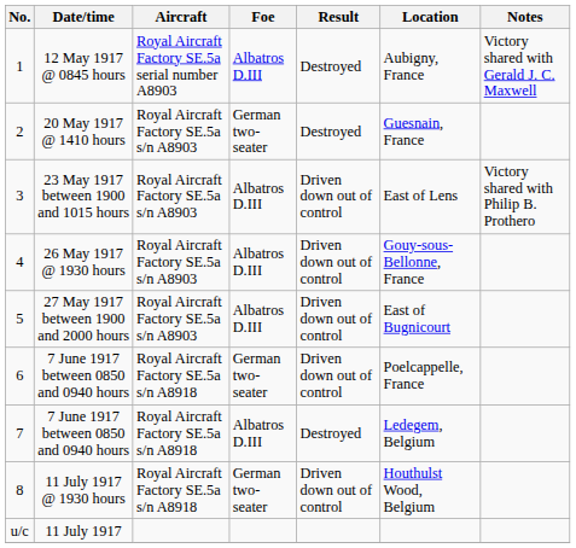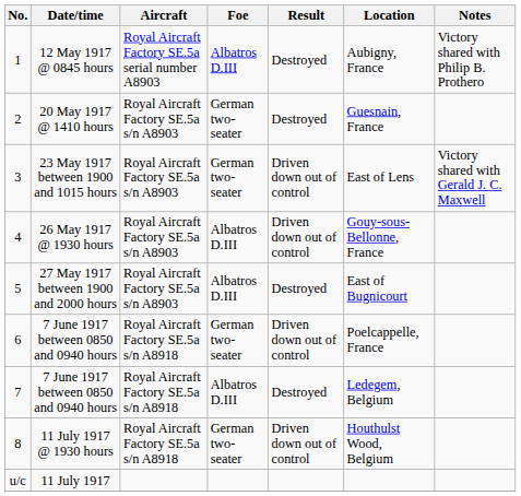 <table class="wikitable">
 <tr>
 <th>No.</th>
 <th>Date/time</th>
 <th>Aircraft</th>
 <th>Foe</th>
 <th>Result</th>
 <th>Location</th>
 <th>Notes</th>
 </tr>
 <tr>
 <td align="center">1</td>
 <td align="center">12 May 1917 @ 0845 hours</td>
 <td><a href='#'>Royal Aircraft Factory SE.5a</a> serial number A8903</td>
 <td><a href='#'>Albatros D.III</a></td>
 <td>Destroyed</td>
 <td>Aubigny, France</td>
-<td>Victory shared with <a href='#'>Gerald J. C. Maxwell</a></td>
+<td>Victory shared with Philip B. Prothero</td>
 </tr>
 <tr>
 <td align="center">2</td>
 <td align="center">20 May 1917 @ 1410 hours</td>
 <td>Royal Aircraft Factory SE.5a s/n A8903</td>
 <td>German two-seater</td>
 <td>Destroyed</td>
 <td><a href='#'>Guesnain</a>, France</td>
 <td></td>
 </tr>
 <tr>
 <td align="center">3</td>
 <td align="center">23 May 1917 between 1900 and 1015 hours</td>
 <td>Royal Aircraft Factory SE.5a s/n A8903</td>
-<td>Albatros D.III</td>
+<td>German two-seater</td>
 <td>Driven down out of control</td>
 <td>East of Lens</td>
-<td>Victory shared with Philip B. Prothero</td>
+<td>Victory shared with <a href='#'>Gerald J. C. Maxwell</a></td>
 </tr>
 <tr>
 <td align="center">4</td>
 <td align="center">26 May 1917 @ 1930 hours</td>
 <td>Royal Aircraft Factory SE.5a s/n A8903</td>
 <td>Albatros D.III</td>
 <td>Driven down out of control</td>
 <td><a href='#'>Gouy-sous-Bellonne</a>, France</td>
 <td></td>
 </tr>
 <tr>
 <td align="center">5</td>
 <td align="center">27 May 1917 between 1900 and 2000 hours</td>
 <td>Royal Aircraft Factory SE.5a s/n A8903</td>
 <td>Albatros D.III</td>
-<td>Driven down out of control</td>
+<td>Destroyed</td>
 <td>East of <a href='#'>Bugnicourt</a></td>
 <td></td>
 </tr>
 <tr>
 <td align="center">6</td>
 <td align="center">7 June 1917 between 0850 and 0940 hours</td>
 <td>Royal Aircraft Factory SE.5a s/n A8918</td>
 <td>German two-seater</td>
 <td>Driven down out of control</td>
 <td>Poelcappelle, France</td>
 <td></td>
 </tr>
 <tr>
 <td align="center">7</td>
 <td align="center">7 June 1917 between 0850 and 0940 hours</td>
 <td>Royal Aircraft Factory SE.5a s/n A8918</td>
 <td>Albatros D.III</td>
 <td>Destroyed</td>
 <td><a href='#'>Ledegem</a>, Belgium</td>
 <td></td>
 </tr>
 <tr>
 <td align="center">8</td>
 <td align="center">11 July 1917 @ 1930 hours</td>
 <td>Royal Aircraft Factory SE.5a s/n A8918</td>
 <td>German two-seater</td>
 <td>Driven down out of control</td>
 <td><a href='#'>Houthulst</a> Wood, Belgium</td>
 <td></td>
 </tr>
 <tr>
 <td align="center">u/c</td>
 <td align="center">11 July 1917</td>
 <td></td>
 <td></td>
 <td></td>
 <td></td>
 <td></td>
 </tr>
 <tr>
 </tr>
 </table>
